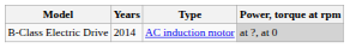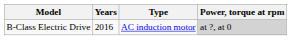 <table class="wikitable collapsible sortable" style="font-size:95%">
 <tr>
 <th>Model</th>
 <th>Years</th>
 <th>Type</th>
 <th>Power, torque at rpm</th>
 </tr>
 <tr>
 <td>B-Class Electric Drive</td>
-<td>2014</td>
+<td>2016</td>
 <td><a href='#'>AC induction motor</a></td>
 <td style="background: lightgrey;"> at ?,  at 0</td>
 </tr>
 </table>
